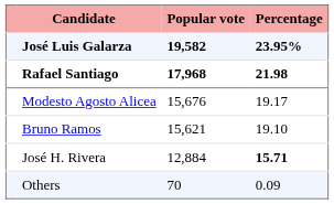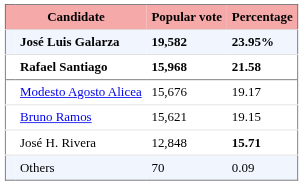 <table style="border: 1px solid #666666; border-collapse: collapse" align="center" cellpadding="6">
 <tr style="background-color: #F5A9A9">
 <th colspan="2">Candidate</th>
 <th>Popular vote</th>
 <th>Percentage</th>
 </tr>
 <tr style="background-color: #F0F5FE">
 <td style="border-top: 1px solid #DDDDDD"></td>
 <td style="border-top: 1px solid #DDDDDD"><strong>José Luis Galarza</strong></td>
 <td style="border-top: 1px solid #DDDDDD"><strong>19,582</strong></td>
 <td style="border-top: 1px solid #DDDDDD"><strong>23.95%</strong></td>
 </tr>
 <tr>
 <td style="border-top: 1px solid #DDDDDD"></td>
 <td style="border-top: 1px solid #DDDDDD"><strong>Rafael Santiago</strong></td>
-<td style="border-top: 1px solid #DDDDDD"><strong>17,968</strong></td>
-<td style="border-top: 1px solid #DDDDDD"><strong>21.98</strong></td>
+<td style="border-top: 1px solid #DDDDDD"><strong>15,968</strong></td>
+<td style="border-top: 1px solid #DDDDDD"><strong>21.58</strong></td>
 </tr>
 <tr>
 <td style="border-top: 1px solid #666666"></td>
 <td style="border-top: 1px solid #666666"><a href='#'>Modesto Agosto Alicea</a></td>
 <td style="border-top: 1px solid #666666">15,676</td>
 <td style="border-top: 1px solid #666666">19.17</td>
 </tr>
 <tr>
 <td style="border-top: 1px solid #DDDDDD"></td>
 <td style="border-top: 1px solid #DDDDDD"><a href='#'>Bruno Ramos</a></td>
 <td style="border-top: 1px solid #DDDDDD">15,621</td>
-<td style="border-top: 1px solid #DDDDDD">19.10</td>
+<td style="border-top: 1px solid #DDDDDD">19.15</td>
 </tr>
 <tr>
 <td style="border-top: 1px solid #DDDDDD"></td>
 <td style="border-top: 1px solid #DDDDDD">José H. Rivera</td>
-<td style="border-top: 1px solid #DDDDDD">12,884</td>
+<td style="border-top: 1px solid #DDDDDD">12,848</td>
 <td style="border-top: 1px solid #DDDDDD"><strong>15.71</strong></td>
 </tr>
 <tr style="background-color: #F0F5FE">
 <td style="border-top: 1px solid #DDDDDD"></td>
 <td style="border-top: 1px solid #DDDDDD">Others</td>
 <td style="border-top: 1px solid #DDDDDD">70</td>
 <td style="border-top: 1px solid #DDDDDD">0.09</td>
 </tr>
 </table>
